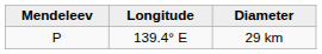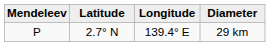 <table class="wikitable">
 <tr>
 <th width="25%" style="background:#eeeeee;">Mendeleev</th>
+<th width="25%" style="background:#eeeeee;">Latitude</th>
 <th width="25%" style="background:#eeeeee;">Longitude</th>
 <th width="25%" style="background:#eeeeee;">Diameter</th>
 </tr>
 <tr>
 <td align="center">P</td>
+<td align="center">2.7° N</td>
 <td align="center">139.4° E</td>
 <td align="center">29 km</td>
 </tr>
 </table>
